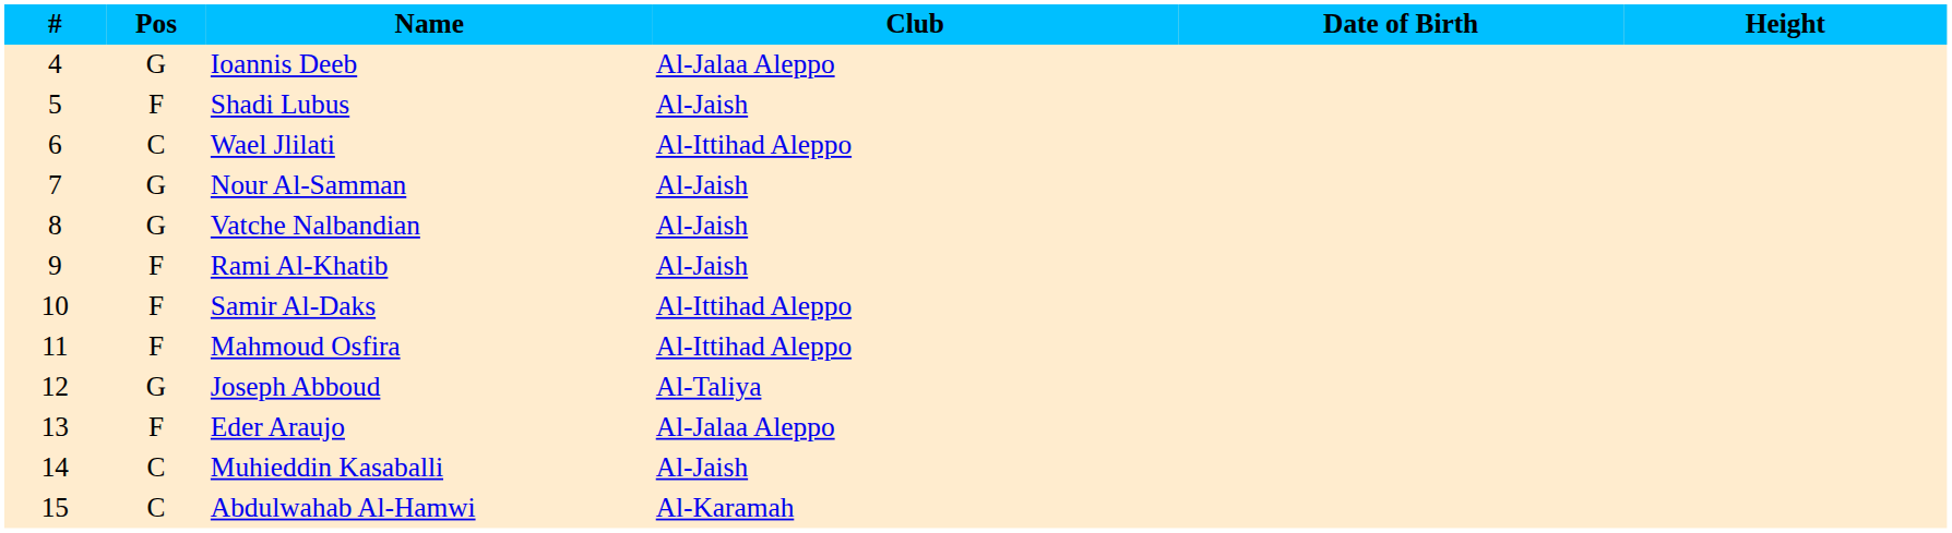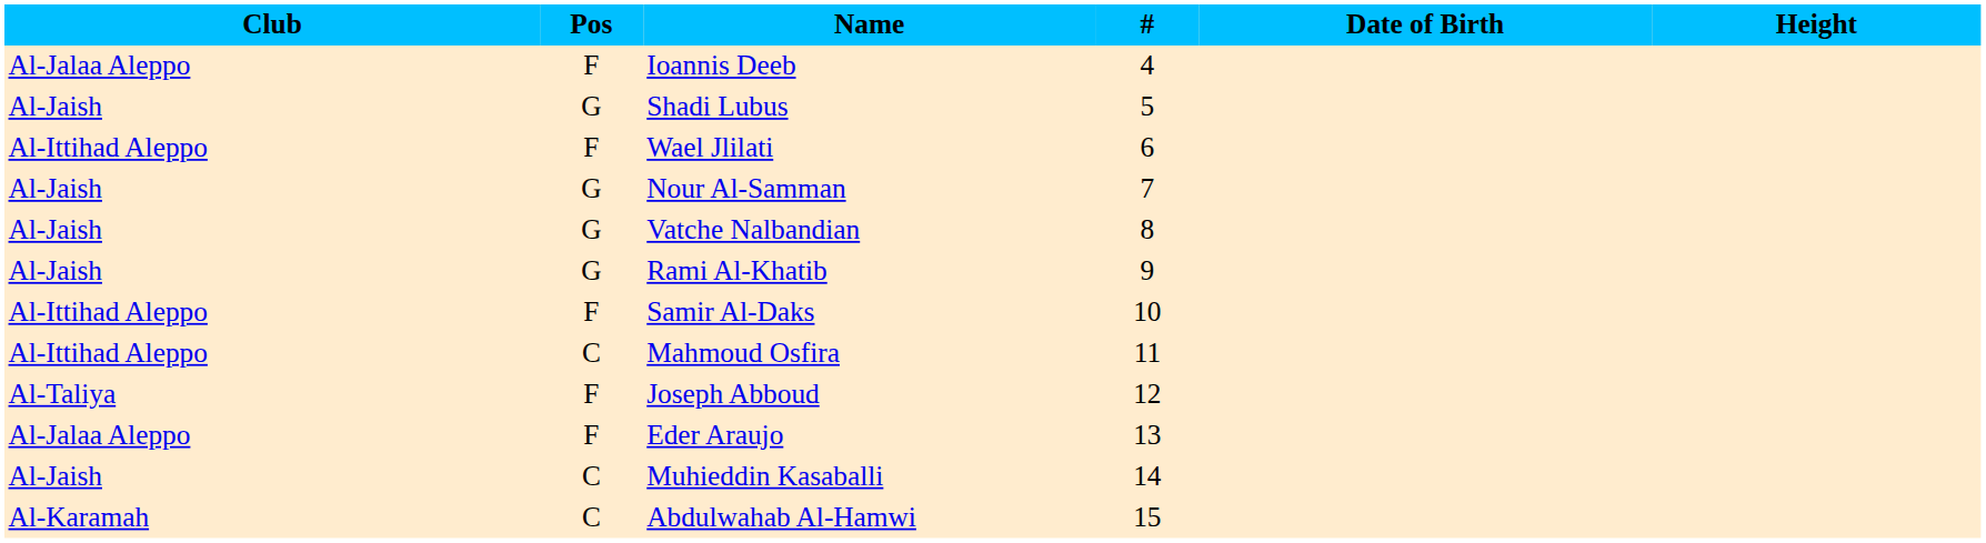 <table border=0 cellpadding=2 cellspacing=0  |- bgcolor=#FFECCE style="text-align:center; font-size:90%;" width=80%>
 <tr bgcolor=#00BFFF>
-<th width=5%>#</th>
+<th width=26%>Club</th>
 <th width=5%>Pos</th>
 <th width=22%>Name</th>
-<th width=26%>Club</th>
+<th width=5%>#</th>
 <th width=22%>Date of Birth</th>
 <th width=16%>Height</th>
 </tr>
 <tr>
+<td align=left> <a href='#'>Al-Jalaa Aleppo</a></td>
+<td>F</td>
+<td align=left><a href='#'>Ioannis Deeb</a></td>
 <td>4</td>
-<td>G</td>
-<td align=left><a href='#'>Ioannis Deeb</a></td>
-<td align=left> <a href='#'>Al-Jalaa Aleppo</a></td>
 <td align=left></td>
 <td></td>
 </tr>
 <tr>
+<td align=left> <a href='#'>Al-Jaish</a></td>
+<td>G</td>
+<td align=left><a href='#'>Shadi Lubus</a></td>
 <td>5</td>
-<td>F</td>
-<td align=left><a href='#'>Shadi Lubus</a></td>
-<td align=left> <a href='#'>Al-Jaish</a></td>
 <td align=left></td>
 <td></td>
 </tr>
 <tr>
+<td align=left> <a href='#'>Al-Ittihad Aleppo</a></td>
+<td>F</td>
+<td align=left><a href='#'>Wael Jlilati</a></td>
 <td>6</td>
-<td>C</td>
-<td align=left><a href='#'>Wael Jlilati</a></td>
-<td align=left> <a href='#'>Al-Ittihad Aleppo</a></td>
 <td align=left></td>
 <td></td>
 </tr>
 <tr>
-<td>7</td>
+<td align=left> <a href='#'>Al-Jaish</a></td>
 <td>G</td>
 <td align=left><a href='#'>Nour Al-Samman</a></td>
-<td align=left> <a href='#'>Al-Jaish</a></td>
+<td>7</td>
 <td align=left></td>
 <td></td>
 </tr>
 <tr>
-<td>8</td>
+<td align=left> <a href='#'>Al-Jaish</a></td>
 <td>G</td>
 <td align=left><a href='#'>Vatche Nalbandian</a></td>
-<td align=left> <a href='#'>Al-Jaish</a></td>
+<td>8</td>
 <td align=left></td>
 <td></td>
 </tr>
 <tr>
+<td align=left> <a href='#'>Al-Jaish</a></td>
+<td>G</td>
+<td align=left><a href='#'>Rami Al-Khatib</a></td>
 <td>9</td>
-<td>F</td>
-<td align=left><a href='#'>Rami Al-Khatib</a></td>
-<td align=left> <a href='#'>Al-Jaish</a></td>
 <td align=left></td>
 <td></td>
 </tr>
 <tr>
-<td>10</td>
+<td align=left> <a href='#'>Al-Ittihad Aleppo</a></td>
 <td>F</td>
 <td align=left><a href='#'>Samir Al-Daks</a></td>
-<td align=left> <a href='#'>Al-Ittihad Aleppo</a></td>
+<td>10</td>
 <td align=left></td>
 <td></td>
 </tr>
 <tr>
+<td align=left> <a href='#'>Al-Ittihad Aleppo</a></td>
+<td>C</td>
+<td align=left><a href='#'>Mahmoud Osfira</a></td>
 <td>11</td>
-<td>F</td>
-<td align=left><a href='#'>Mahmoud Osfira</a></td>
-<td align=left> <a href='#'>Al-Ittihad Aleppo</a></td>
 <td align=left></td>
 <td></td>
 </tr>
 <tr>
+<td align=left> <a href='#'>Al-Taliya</a></td>
+<td>F</td>
+<td align=left><a href='#'>Joseph Abboud</a></td>
 <td>12</td>
-<td>G</td>
-<td align=left><a href='#'>Joseph Abboud</a></td>
-<td align=left> <a href='#'>Al-Taliya</a></td>
 <td align=left></td>
 <td></td>
 </tr>
 <tr>
-<td>13</td>
+<td align=left> <a href='#'>Al-Jalaa Aleppo</a></td>
 <td>F</td>
 <td align=left><a href='#'>Eder Araujo</a></td>
-<td align=left> <a href='#'>Al-Jalaa Aleppo</a></td>
+<td>13</td>
 <td align=left></td>
 <td></td>
 </tr>
 <tr>
-<td>14</td>
+<td align=left> <a href='#'>Al-Jaish</a></td>
 <td>C</td>
 <td align=left><a href='#'>Muhieddin Kasaballi</a></td>
-<td align=left> <a href='#'>Al-Jaish</a></td>
+<td>14</td>
 <td align=left></td>
 <td></td>
 </tr>
 <tr>
-<td>15</td>
+<td align=left> <a href='#'>Al-Karamah</a></td>
 <td>C</td>
 <td align=left><a href='#'>Abdulwahab Al-Hamwi</a></td>
-<td align=left> <a href='#'>Al-Karamah</a></td>
+<td>15</td>
 <td align=left></td>
 <td></td>
 </tr>
 </table>
